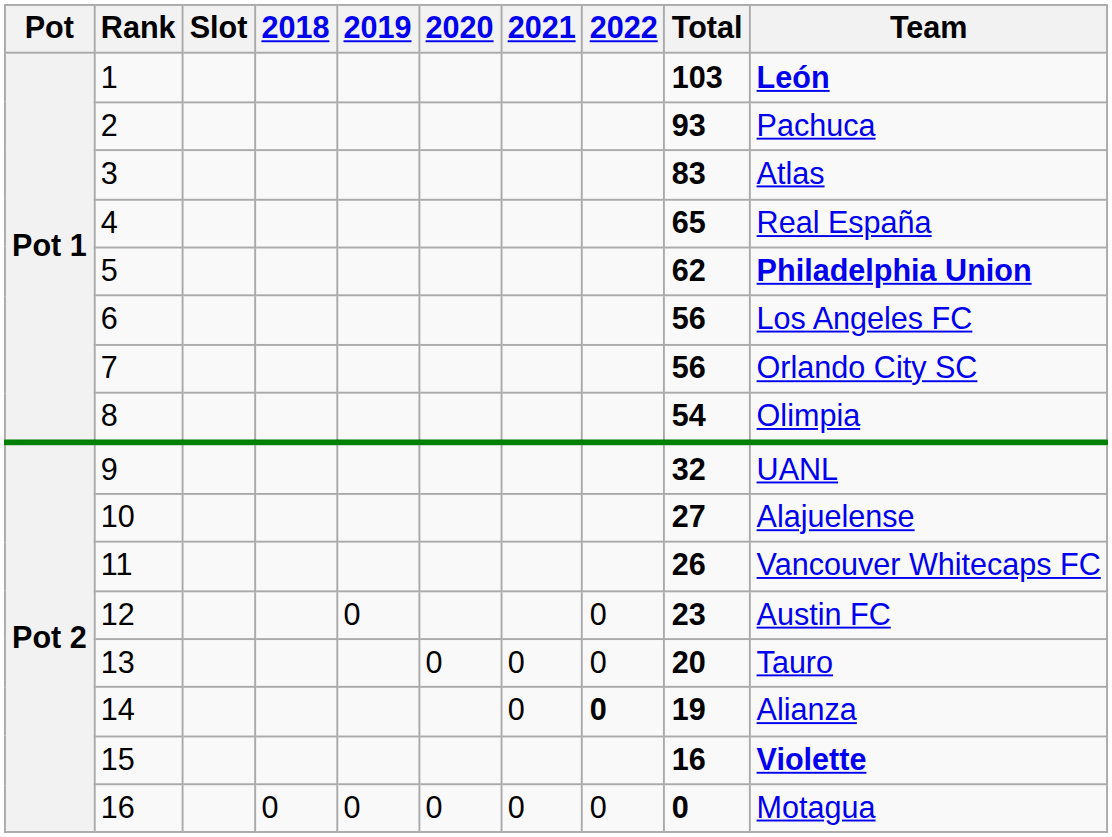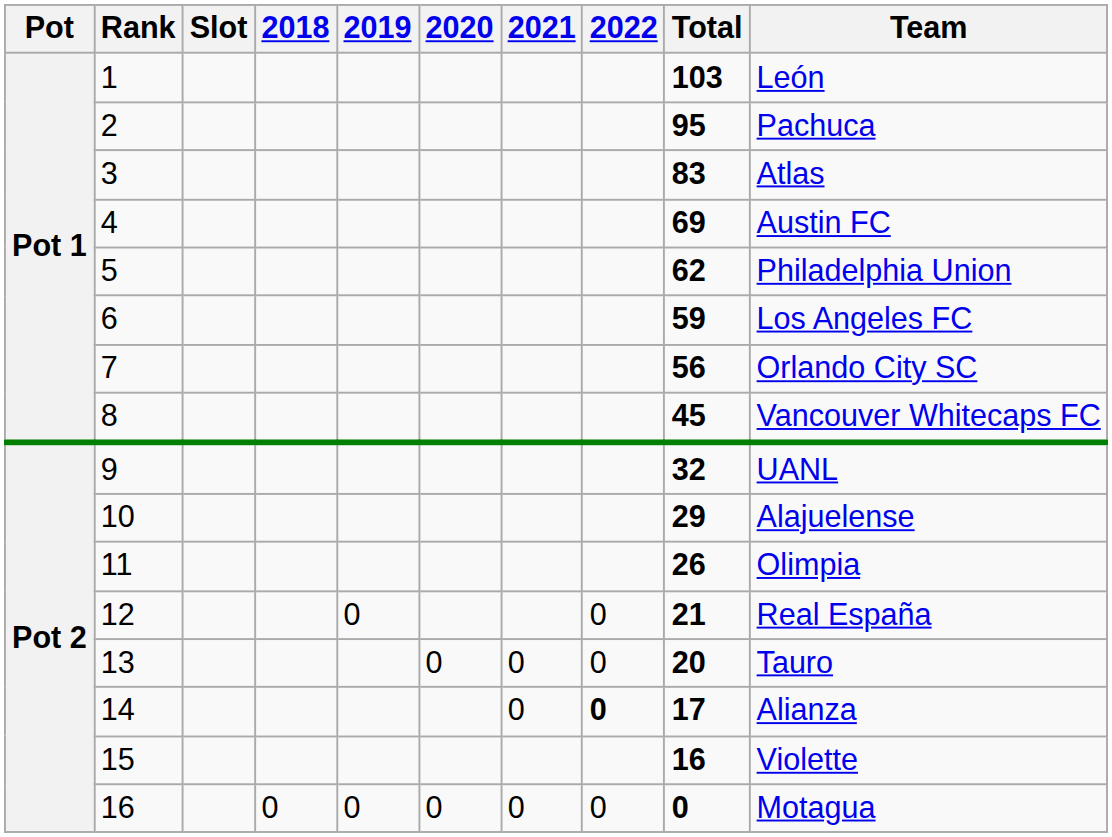 <table class="wikitable sortable">
 <tr>
 <th>Pot</th>
 <th>Rank</th>
 <th>Slot</th>
 <th><a href='#'>2018</a></th>
 <th><a href='#'>2019</a></th>
 <th><a href='#'>2020</a></th>
 <th><a href='#'>2021</a></th>
 <th><a href='#'>2022</a></th>
 <th>Total</th>
 <th>Team</th>
 </tr>
 <tr>
 <th rowspan=8>Pot 1</th>
 <td>1</td>
 <td></td>
 <td></td>
 <td></td>
 <td></td>
 <td></td>
 <td></td>
 <td><strong>103</strong></td>
-<td><strong> <a href='#'>León</a></strong></td>
+<td> <a href='#'>León</a></td>
 </tr>
 <tr>
 <td>2</td>
 <td></td>
 <td></td>
 <td></td>
 <td></td>
 <td></td>
 <td></td>
-<td><strong>93</strong></td>
+<td><strong>95</strong></td>
 <td> <a href='#'>Pachuca</a></td>
 </tr>
 <tr>
 <td>3</td>
 <td></td>
 <td></td>
 <td></td>
 <td></td>
 <td></td>
 <td></td>
 <td><strong>83</strong></td>
 <td> <a href='#'>Atlas</a></td>
 </tr>
 <tr>
 <td>4</td>
 <td></td>
 <td></td>
 <td></td>
 <td></td>
 <td></td>
 <td></td>
-<td><strong>65</strong></td>
-<td> <a href='#'>Real España</a></td>
+<td><strong>69</strong></td>
+<td> <a href='#'>Austin FC</a></td>
 </tr>
 <tr>
 <td>5</td>
 <td></td>
 <td></td>
 <td></td>
 <td></td>
 <td></td>
 <td></td>
 <td><strong>62</strong></td>
-<td><strong> <a href='#'>Philadelphia Union</a></strong></td>
+<td> <a href='#'>Philadelphia Union</a></td>
 </tr>
 <tr>
 <td>6</td>
 <td></td>
 <td></td>
 <td></td>
 <td></td>
 <td></td>
 <td></td>
-<td><strong>56</strong></td>
+<td><strong>59</strong></td>
 <td> <a href='#'>Los Angeles FC</a></td>
 </tr>
 <tr>
 <td>7</td>
 <td></td>
 <td></td>
 <td></td>
 <td></td>
 <td></td>
 <td></td>
 <td><strong>56</strong></td>
 <td> <a href='#'>Orlando City SC</a></td>
 </tr>
 <tr>
 <td>8</td>
 <td></td>
 <td></td>
 <td></td>
 <td></td>
 <td></td>
 <td></td>
-<td><strong>54</strong></td>
-<td> <a href='#'>Olimpia</a></td>
+<td><strong>45</strong></td>
+<td> <a href='#'>Vancouver Whitecaps FC</a></td>
 </tr>
 <tr style="border-top:3px solid green;">
 <th rowspan=8>Pot 2</th>
 <td>9</td>
 <td></td>
 <td></td>
 <td></td>
 <td></td>
 <td></td>
 <td></td>
 <td><strong>32</strong></td>
 <td> <a href='#'>UANL</a></td>
 </tr>
 <tr>
 <td>10</td>
 <td></td>
 <td></td>
 <td></td>
 <td></td>
 <td></td>
 <td></td>
-<td><strong>27</strong></td>
+<td><strong>29</strong></td>
 <td> <a href='#'>Alajuelense</a></td>
 </tr>
 <tr>
 <td>11</td>
 <td></td>
 <td></td>
 <td></td>
 <td></td>
 <td></td>
 <td></td>
 <td><strong>26</strong></td>
-<td> <a href='#'>Vancouver Whitecaps FC</a></td>
+<td> <a href='#'>Olimpia</a></td>
 </tr>
 <tr>
 <td>12</td>
 <td></td>
 <td></td>
 <td>0</td>
 <td></td>
 <td></td>
 <td>0</td>
-<td><strong>23</strong></td>
-<td> <a href='#'>Austin FC</a></td>
+<td><strong>21</strong></td>
+<td> <a href='#'>Real España</a></td>
 </tr>
 <tr>
 <td>13</td>
 <td></td>
 <td></td>
 <td></td>
 <td>0</td>
 <td>0</td>
 <td>0</td>
 <td><strong>20</strong></td>
 <td> <a href='#'>Tauro</a></td>
 </tr>
 <tr>
 <td>14</td>
 <td></td>
 <td></td>
 <td></td>
 <td></td>
 <td>0</td>
 <td><strong>0</strong></td>
-<td><strong>19</strong></td>
+<td><strong>17</strong></td>
 <td> <a href='#'>Alianza</a></td>
 </tr>
 <tr>
 <td>15</td>
 <td></td>
 <td></td>
 <td></td>
 <td></td>
 <td></td>
 <td></td>
 <td><strong>16</strong></td>
-<td><strong> <a href='#'>Violette</a></strong></td>
+<td> <a href='#'>Violette</a></td>
 </tr>
 <tr>
 <td>16</td>
 <td></td>
 <td>0</td>
 <td>0</td>
 <td>0</td>
 <td>0</td>
 <td>0</td>
 <td><strong>0</strong></td>
 <td> <a href='#'>Motagua</a></td>
 </tr>
 </table>
